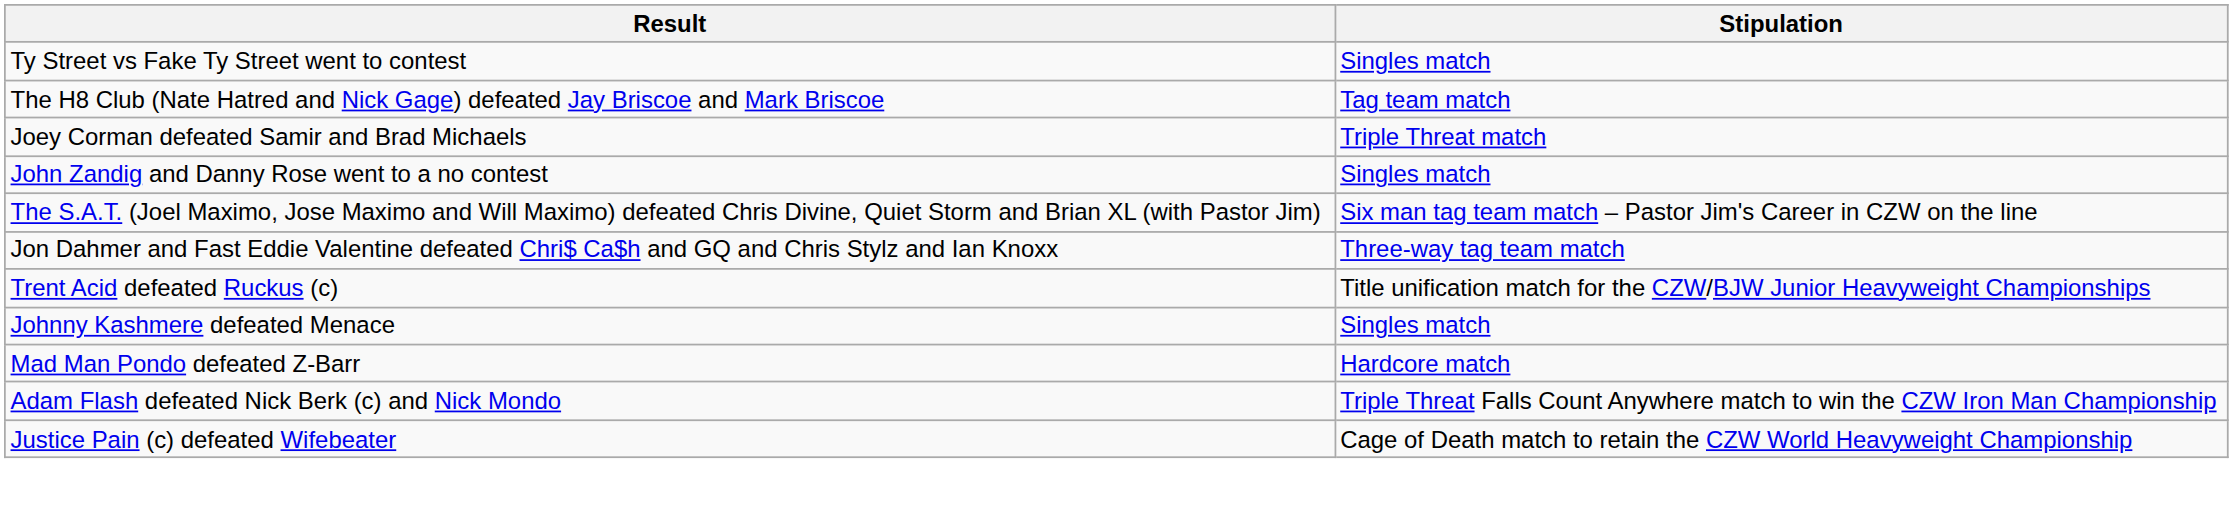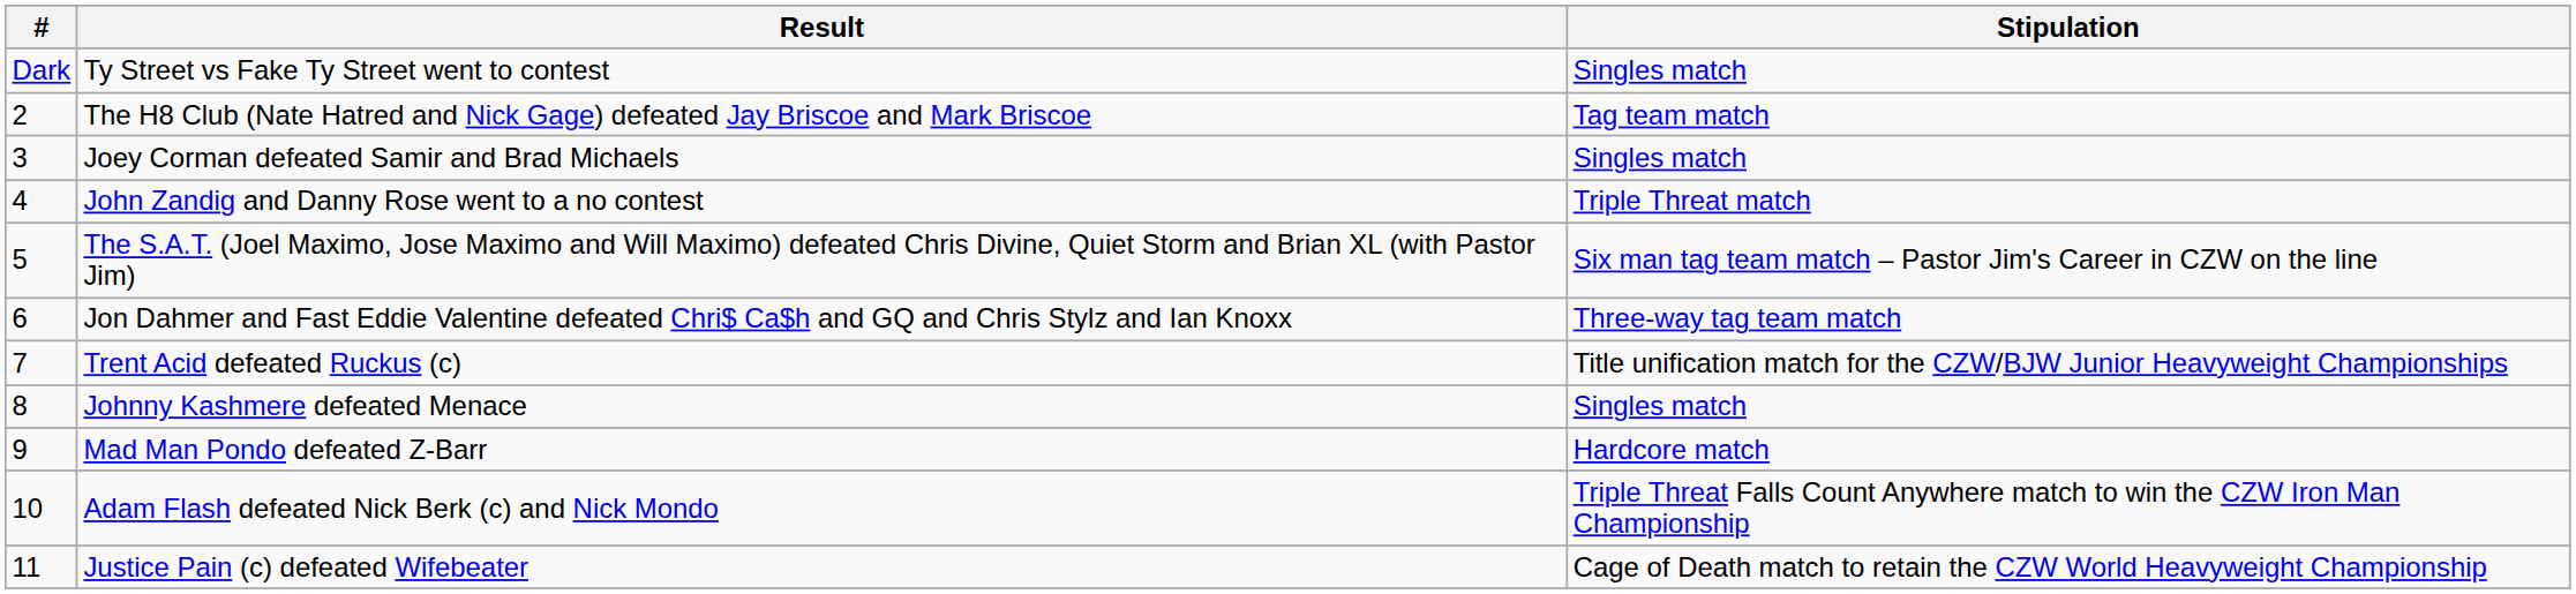 <table class="wikitable sortable" style="font-size:85%; text-align:left; width:100%;">
 <tr>
+<th><strong>#</strong></th>
 <th><strong>Result</strong></th>
 <th><strong>Stipulation</strong></th>
 </tr>
 <tr>
+<td><a href='#'>Dark</a></td>
 <td>Ty Street vs Fake Ty Street went to contest</td>
 <td><a href='#'>Singles match</a></td>
 </tr>
 <tr>
+<td>2</td>
 <td>The H8 Club (Nate Hatred and <a href='#'>Nick Gage</a>) defeated <a href='#'>Jay Briscoe</a> and <a href='#'>Mark Briscoe</a></td>
 <td><a href='#'>Tag team match</a></td>
 </tr>
 <tr>
+<td>3</td>
 <td>Joey Corman defeated Samir and Brad Michaels</td>
+<td><a href='#'>Singles match</a></td>
+</tr>
+<tr>
+<td>4</td>
+<td><a href='#'>John Zandig</a> and Danny Rose went to a no contest</td>
 <td><a href='#'>Triple Threat match</a></td>
 </tr>
 <tr>
-<td><a href='#'>John Zandig</a> and Danny Rose went to a no contest</td>
-<td><a href='#'>Singles match</a></td>
-</tr>
-<tr>
+<td>5</td>
 <td><a href='#'>The S.A.T.</a> (Joel Maximo, Jose Maximo and Will Maximo) defeated Chris Divine, Quiet Storm and Brian XL (with Pastor Jim)</td>
 <td><a href='#'>Six man tag team match</a> – Pastor Jim's Career in CZW on the line</td>
 </tr>
 <tr>
+<td>6</td>
 <td>Jon Dahmer and Fast Eddie Valentine defeated <a href='#'>Chri$ Ca$h</a> and GQ and Chris Stylz and Ian Knoxx</td>
 <td><a href='#'>Three-way tag team match</a></td>
 </tr>
 <tr>
+<td>7</td>
 <td><a href='#'>Trent Acid</a> defeated <a href='#'>Ruckus</a> (c)</td>
 <td>Title unification match for the <a href='#'>CZW</a>/<a href='#'>BJW Junior Heavyweight Championships</a></td>
 </tr>
 <tr>
+<td>8</td>
 <td><a href='#'>Johnny Kashmere</a> defeated Menace</td>
 <td><a href='#'>Singles match</a></td>
 </tr>
 <tr>
+<td>9</td>
 <td><a href='#'>Mad Man Pondo</a> defeated Z-Barr</td>
 <td><a href='#'>Hardcore match</a></td>
 </tr>
 <tr>
+<td>10</td>
 <td><a href='#'>Adam Flash</a> defeated Nick Berk (c) and <a href='#'>Nick Mondo</a></td>
 <td><a href='#'>Triple Threat</a> Falls Count Anywhere match to win the <a href='#'>CZW Iron Man Championship</a></td>
 </tr>
 <tr>
+<td>11</td>
 <td><a href='#'>Justice Pain</a> (c) defeated <a href='#'>Wifebeater</a></td>
 <td>Cage of Death match to retain the <a href='#'>CZW World Heavyweight Championship</a></td>
 </tr>
 </table>
